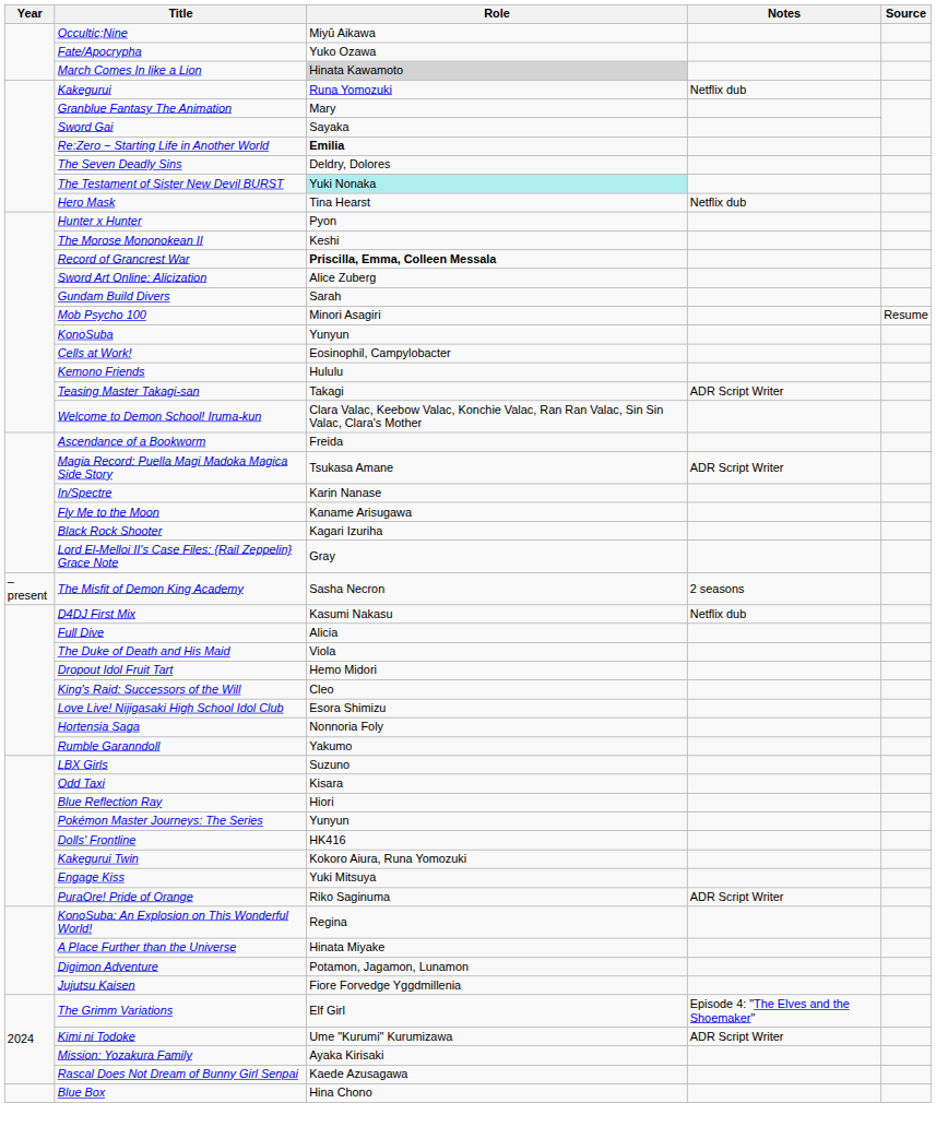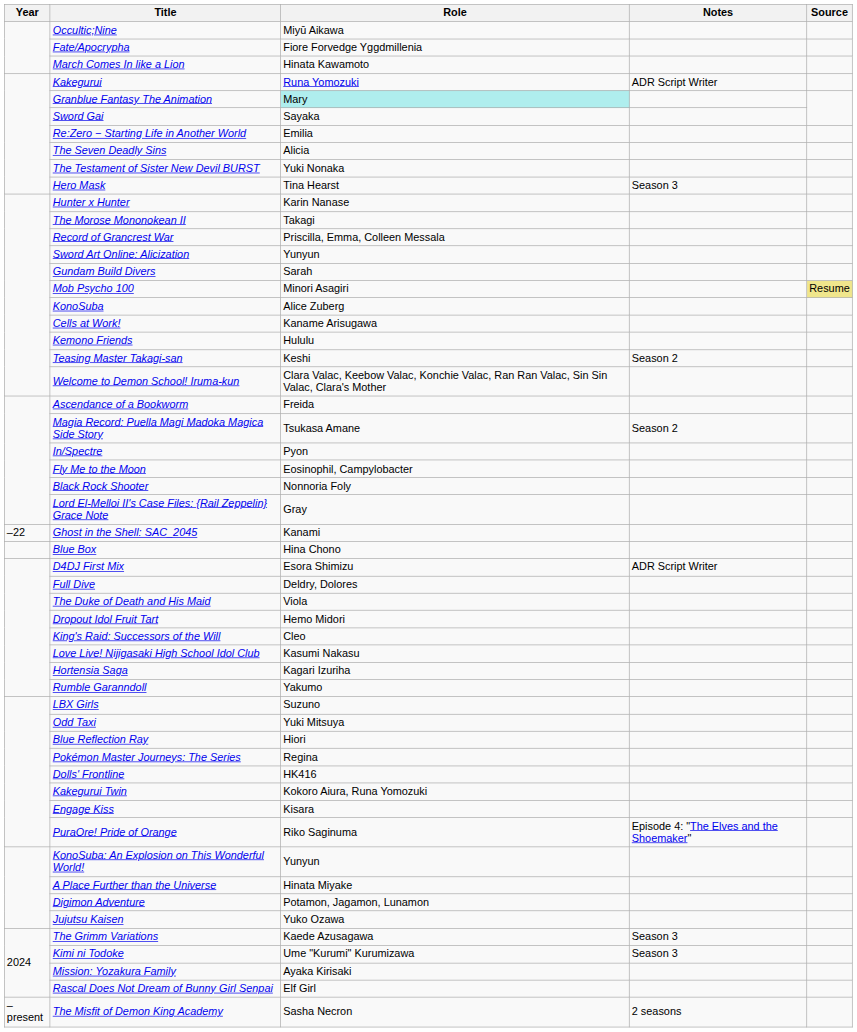 <table class="wikitable sortable">
 <tr>
 <th>Year</th>
 <th>Title</th>
 <th>Role</th>
 <th>Notes</th>
 <th>Source</th>
 </tr>
 <tr>
 <td rowspan="3"></td>
 <td><em><a href='#'>Occultic;Nine</a></em></td>
 <td>Miyū Aikawa</td>
 <td></td>
 <td></td>
 </tr>
 <tr>
 <td><em><a href='#'>Fate/Apocrypha</a></em></td>
-<td>Yuko Ozawa</td>
+<td>Fiore Forvedge Yggdmillenia</td>
 <td></td>
 <td></td>
 </tr>
 <tr>
 <td><em><a href='#'>March Comes In like a Lion</a></em></td>
-<td style="background: lightgrey;">Hinata Kawamoto</td>
+<td>Hinata Kawamoto</td>
 <td></td>
 <td></td>
 </tr>
 <tr>
 <td rowspan="7"></td>
 <td><em><a href='#'>Kakegurui</a></em></td>
 <td><a href='#'>Runa Yomozuki</a></td>
-<td>Netflix dub</td>
+<td>ADR Script Writer</td>
 <td></td>
 </tr>
 <tr>
 <td><em><a href='#'>Granblue Fantasy The Animation</a></em></td>
-<td>Mary</td>
+<td style="background: paleturquoise;">Mary</td>
 <td></td>
 <td rowspan="2"></td>
 </tr>
 <tr>
 <td><em><a href='#'>Sword Gai</a></em></td>
 <td>Sayaka</td>
 <td></td>
 </tr>
 <tr>
 <td><em><a href='#'>Re:Zero − Starting Life in Another World</a></em></td>
-<td><strong>Emilia</strong></td>
+<td>Emilia</td>
 <td></td>
 <td></td>
 </tr>
 <tr>
 <td><em><a href='#'>The Seven Deadly Sins</a></em></td>
-<td>Deldry, Dolores</td>
+<td>Alicia</td>
 <td></td>
 <td></td>
 </tr>
 <tr>
 <td><em><a href='#'>The Testament of Sister New Devil BURST</a></em></td>
-<td style="background: paleturquoise;">Yuki Nonaka</td>
+<td>Yuki Nonaka</td>
 <td></td>
 <td></td>
 </tr>
 <tr>
 <td><em><a href='#'>Hero Mask</a></em></td>
 <td>Tina Hearst</td>
-<td>Netflix dub</td>
+<td>Season 3</td>
 <td></td>
 </tr>
 <tr>
 <td rowspan="11"></td>
 <td><em><a href='#'>Hunter x Hunter</a></em></td>
-<td>Pyon</td>
+<td>Karin Nanase</td>
 <td></td>
 <td></td>
 </tr>
 <tr>
 <td><em><a href='#'>The Morose Mononokean II</a></em></td>
-<td>Keshi</td>
+<td>Takagi</td>
 <td></td>
 <td></td>
 </tr>
 <tr>
 <td><em><a href='#'>Record of Grancrest War</a></em></td>
-<td><strong>Priscilla, Emma, Colleen Messala</strong></td>
+<td>Priscilla, Emma, Colleen Messala</td>
 <td></td>
 <td></td>
 </tr>
 <tr>
 <td><em><a href='#'>Sword Art Online: Alicization</a></em></td>
-<td>Alice Zuberg</td>
+<td>Yunyun</td>
 <td></td>
 <td></td>
 </tr>
 <tr>
 <td><em><a href='#'>Gundam Build Divers</a></em></td>
 <td>Sarah</td>
 <td></td>
 <td></td>
 </tr>
 <tr>
 <td><em><a href='#'>Mob Psycho 100</a></em></td>
 <td>Minori Asagiri</td>
 <td></td>
-<td>Resume</td>
+<td style="background: khaki;">Resume</td>
 </tr>
 <tr>
 <td><em><a href='#'>KonoSuba</a></em></td>
-<td>Yunyun</td>
+<td>Alice Zuberg</td>
 <td></td>
 <td></td>
 </tr>
 <tr>
 <td><em><a href='#'>Cells at Work!</a></em></td>
-<td>Eosinophil, Campylobacter</td>
+<td>Kaname Arisugawa</td>
 <td></td>
 <td></td>
 </tr>
 <tr>
 <td><em><a href='#'>Kemono Friends</a></em></td>
 <td>Hululu</td>
 <td></td>
 <td></td>
 </tr>
 <tr>
 <td><em><a href='#'>Teasing Master Takagi-san</a></em></td>
-<td>Takagi</td>
-<td>ADR Script Writer</td>
+<td>Keshi</td>
+<td>Season 2</td>
 <td></td>
 </tr>
 <tr>
 <td><em><a href='#'>Welcome to Demon School! Iruma-kun</a></em></td>
 <td>Clara Valac, Keebow Valac, Konchie Valac, Ran Ran Valac, Sin Sin Valac, Clara's Mother</td>
 <td></td>
 <td></td>
 </tr>
 <tr>
 <td rowspan="6"></td>
 <td><em><a href='#'>Ascendance of a Bookworm</a></em></td>
 <td>Freida</td>
 <td></td>
 <td></td>
 </tr>
 <tr>
 <td><em><a href='#'>Magia Record: Puella Magi Madoka Magica Side Story</a></em></td>
 <td>Tsukasa Amane</td>
-<td>ADR Script Writer</td>
+<td>Season 2</td>
 <td></td>
 </tr>
 <tr>
 <td><em><a href='#'>In/Spectre</a></em></td>
-<td>Karin Nanase</td>
+<td>Pyon</td>
 <td></td>
 <td></td>
 </tr>
 <tr>
 <td><em><a href='#'>Fly Me to the Moon</a></em></td>
-<td>Kaname Arisugawa</td>
+<td>Eosinophil, Campylobacter</td>
 <td></td>
 <td></td>
 </tr>
 <tr>
 <td><em><a href='#'>Black Rock Shooter</a></em></td>
-<td>Kagari Izuriha</td>
+<td>Nonnoria Foly</td>
 <td></td>
 <td></td>
 </tr>
 <tr>
 <td><em><a href='#'>Lord El-Melloi II's Case Files: {Rail Zeppelin} Grace Note</a></em></td>
 <td>Gray</td>
 <td></td>
 <td></td>
 </tr>
 <tr>
-<td>–present</td>
-<td><em><a href='#'>The Misfit of Demon King Academy</a></em></td>
-<td>Sasha Necron</td>
-<td>2 seasons</td>
+<td>–22</td>
+<td><em><a href='#'>Ghost in the Shell: SAC_2045</a></em></td>
+<td>Kanami</td>
+<td></td>
+<td></td>
+</tr>
+<tr>
+<td></td>
+<td><em><a href='#'>Blue Box</a></em></td>
+<td>Hina Chono</td>
+<td></td>
 <td></td>
 </tr>
 <tr>
 <td rowspan="8"></td>
 <td><em><a href='#'>D4DJ First Mix</a></em></td>
-<td>Kasumi Nakasu</td>
-<td>Netflix dub</td>
+<td>Esora Shimizu</td>
+<td>ADR Script Writer</td>
 <td></td>
 </tr>
 <tr>
 <td><em><a href='#'>Full Dive</a></em></td>
-<td>Alicia</td>
+<td>Deldry, Dolores</td>
 <td></td>
 <td></td>
 </tr>
 <tr>
 <td><em><a href='#'>The Duke of Death and His Maid</a></em></td>
 <td>Viola</td>
 <td></td>
 <td></td>
 </tr>
 <tr>
 <td><em><a href='#'>Dropout Idol Fruit Tart</a></em></td>
 <td>Hemo Midori</td>
 <td></td>
 <td></td>
 </tr>
 <tr>
 <td><em><a href='#'>King's Raid: Successors of the Will</a></em></td>
 <td>Cleo</td>
 <td></td>
 <td></td>
 </tr>
 <tr>
 <td><em><a href='#'>Love Live! Nijigasaki High School Idol Club</a></em></td>
-<td>Esora Shimizu</td>
+<td>Kasumi Nakasu</td>
 <td></td>
 <td></td>
 </tr>
 <tr>
 <td><em><a href='#'>Hortensia Saga</a></em></td>
-<td>Nonnoria Foly</td>
+<td>Kagari Izuriha</td>
 <td></td>
 <td></td>
 </tr>
 <tr>
 <td><em><a href='#'>Rumble Garanndoll</a></em></td>
 <td>Yakumo</td>
 <td></td>
 <td></td>
 </tr>
 <tr>
 <td rowspan="8"></td>
 <td><em><a href='#'>LBX Girls</a></em></td>
 <td>Suzuno</td>
 <td></td>
 <td></td>
 </tr>
 <tr>
 <td><em><a href='#'>Odd Taxi</a></em></td>
-<td>Kisara</td>
+<td>Yuki Mitsuya</td>
 <td></td>
 <td></td>
 </tr>
 <tr>
 <td><em><a href='#'>Blue Reflection Ray</a></em></td>
 <td>Hiori</td>
 <td></td>
 <td></td>
 </tr>
 <tr>
 <td><em><a href='#'>Pokémon Master Journeys: The Series</a></em></td>
-<td>Yunyun</td>
+<td>Regina</td>
 <td></td>
 <td></td>
 </tr>
 <tr>
 <td><em><a href='#'>Dolls' Frontline</a></em></td>
 <td>HK416</td>
 <td></td>
 <td></td>
 </tr>
 <tr>
 <td><em><a href='#'>Kakegurui Twin</a></em></td>
 <td>Kokoro Aiura, Runa Yomozuki</td>
 <td></td>
 <td></td>
 </tr>
 <tr>
 <td><em><a href='#'>Engage Kiss</a></em></td>
-<td>Yuki Mitsuya</td>
+<td>Kisara</td>
 <td></td>
 <td></td>
 </tr>
 <tr>
 <td><em><a href='#'>PuraOre! Pride of Orange</a></em></td>
 <td>Riko Saginuma</td>
-<td>ADR Script Writer</td>
+<td>Episode 4: "<a href='#'>The Elves and the Shoemaker</a>"</td>
 <td></td>
 </tr>
 <tr>
 <td rowspan="4"></td>
 <td><em><a href='#'>KonoSuba: An Explosion on This Wonderful World!</a></em></td>
-<td>Regina</td>
+<td>Yunyun</td>
 <td></td>
 <td></td>
 </tr>
 <tr>
 <td><em><a href='#'>A Place Further than the Universe</a></em></td>
 <td>Hinata Miyake</td>
 <td></td>
 <td></td>
 </tr>
 <tr>
 <td><em><a href='#'>Digimon Adventure</a></em></td>
 <td>Potamon, Jagamon, Lunamon</td>
 <td></td>
 <td></td>
 </tr>
 <tr>
 <td><em><a href='#'>Jujutsu Kaisen</a></em></td>
-<td>Fiore Forvedge Yggdmillenia</td>
+<td>Yuko Ozawa</td>
 <td></td>
 <td></td>
 </tr>
 <tr>
 <td rowspan="4">2024</td>
 <td><em><a href='#'>The Grimm Variations</a></em></td>
-<td>Elf Girl</td>
-<td>Episode 4: "<a href='#'>The Elves and the Shoemaker</a>"</td>
+<td>Kaede Azusagawa</td>
+<td>Season 3</td>
 <td></td>
 </tr>
 <tr>
 <td><em><a href='#'>Kimi ni Todoke</a></em></td>
 <td>Ume "Kurumi" Kurumizawa</td>
-<td>ADR Script Writer</td>
+<td>Season 3</td>
 <td></td>
 </tr>
 <tr>
 <td><em><a href='#'>Mission: Yozakura Family</a></em></td>
 <td>Ayaka Kirisaki</td>
 <td></td>
 <td></td>
 </tr>
 <tr>
 <td><em><a href='#'>Rascal Does Not Dream of Bunny Girl Senpai</a></em></td>
-<td>Kaede Azusagawa</td>
+<td>Elf Girl</td>
 <td></td>
 <td></td>
 </tr>
 <tr>
-<td></td>
-<td><em><a href='#'>Blue Box</a></em></td>
-<td>Hina Chono</td>
-<td></td>
+<td>–present</td>
+<td><em><a href='#'>The Misfit of Demon King Academy</a></em></td>
+<td>Sasha Necron</td>
+<td>2 seasons</td>
 <td></td>
 </tr>
 </table>
